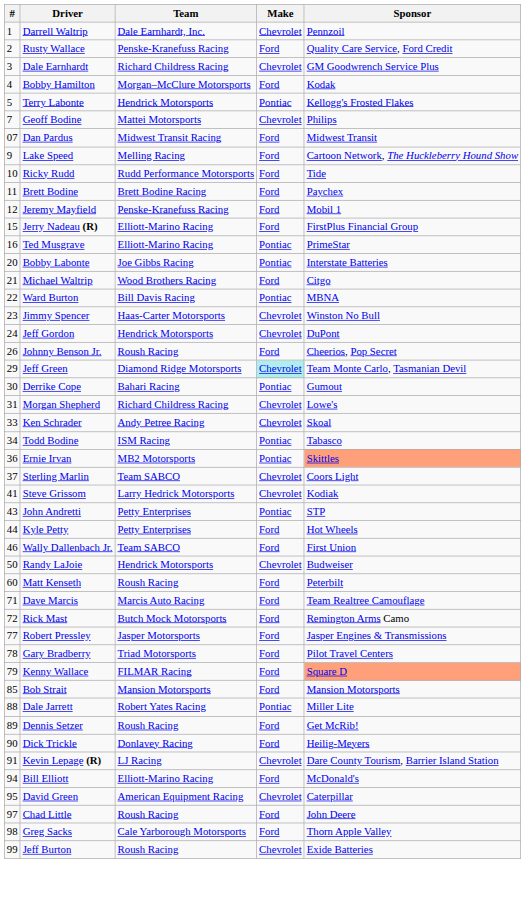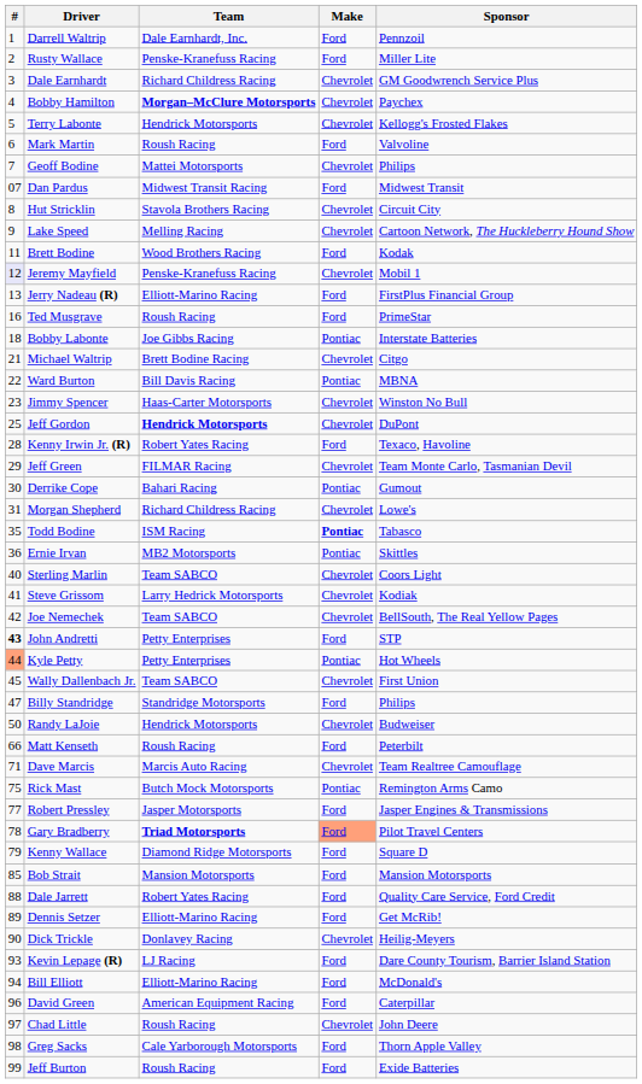 <table class="wikitable" style="font-size:95%">
 <tr>
 <th>#</th>
 <th>Driver</th>
 <th>Team</th>
 <th>Make</th>
 <th>Sponsor</th>
 </tr>
 <tr>
 <td>1</td>
 <td><a href='#'>Darrell Waltrip</a></td>
 <td><a href='#'>Dale Earnhardt, Inc.</a></td>
-<td><a href='#'>Chevrolet</a></td>
+<td><a href='#'>Ford</a></td>
 <td><a href='#'>Pennzoil</a></td>
 </tr>
 <tr>
 <td>2</td>
 <td><a href='#'>Rusty Wallace</a></td>
 <td><a href='#'>Penske-Kranefuss Racing</a></td>
 <td><a href='#'>Ford</a></td>
-<td><a href='#'>Quality Care Service</a>, <a href='#'>Ford Credit</a></td>
+<td><a href='#'>Miller Lite</a></td>
 </tr>
 <tr>
 <td>3</td>
 <td><a href='#'>Dale Earnhardt</a></td>
 <td><a href='#'>Richard Childress Racing</a></td>
 <td><a href='#'>Chevrolet</a></td>
 <td><a href='#'>GM Goodwrench Service Plus</a></td>
 </tr>
 <tr>
 <td>4</td>
 <td><a href='#'>Bobby Hamilton</a></td>
-<td><a href='#'>Morgan–McClure Motorsports</a></td>
-<td><a href='#'>Ford</a></td>
-<td><a href='#'>Kodak</a></td>
+<td><strong><a href='#'>Morgan–McClure Motorsports</a></strong></td>
+<td><a href='#'>Chevrolet</a></td>
+<td><a href='#'>Paychex</a></td>
 </tr>
 <tr>
 <td>5</td>
 <td><a href='#'>Terry Labonte</a></td>
 <td><a href='#'>Hendrick Motorsports</a></td>
-<td><a href='#'>Pontiac</a></td>
+<td><a href='#'>Chevrolet</a></td>
 <td><a href='#'>Kellogg's Frosted Flakes</a></td>
+</tr>
+<tr>
+<td>6</td>
+<td><a href='#'>Mark Martin</a></td>
+<td><a href='#'>Roush Racing</a></td>
+<td><a href='#'>Ford</a></td>
+<td><a href='#'>Valvoline</a></td>
 </tr>
 <tr>
 <td>7</td>
 <td><a href='#'>Geoff Bodine</a></td>
 <td><a href='#'>Mattei Motorsports</a></td>
 <td><a href='#'>Chevrolet</a></td>
 <td><a href='#'>Philips</a></td>
 </tr>
 <tr>
 <td>07</td>
 <td><a href='#'>Dan Pardus</a></td>
 <td><a href='#'>Midwest Transit Racing</a></td>
 <td><a href='#'>Ford</a></td>
 <td><a href='#'>Midwest Transit</a></td>
 </tr>
 <tr>
+<td>8</td>
+<td><a href='#'>Hut Stricklin</a></td>
+<td><a href='#'>Stavola Brothers Racing</a></td>
+<td><a href='#'>Chevrolet</a></td>
+<td><a href='#'>Circuit City</a></td>
+</tr>
+<tr>
 <td>9</td>
 <td><a href='#'>Lake Speed</a></td>
 <td><a href='#'>Melling Racing</a></td>
-<td><a href='#'>Ford</a></td>
+<td><a href='#'>Chevrolet</a></td>
 <td><a href='#'>Cartoon Network</a>, <em><a href='#'>The Huckleberry Hound Show</a></em></td>
-</tr>
-<tr>
-<td>10</td>
-<td><a href='#'>Ricky Rudd</a></td>
-<td><a href='#'>Rudd Performance Motorsports</a></td>
-<td><a href='#'>Ford</a></td>
-<td><a href='#'>Tide</a></td>
 </tr>
 <tr>
 <td>11</td>
 <td><a href='#'>Brett Bodine</a></td>
-<td><a href='#'>Brett Bodine Racing</a></td>
+<td><a href='#'>Wood Brothers Racing</a></td>
 <td><a href='#'>Ford</a></td>
-<td><a href='#'>Paychex</a></td>
+<td><a href='#'>Kodak</a></td>
 </tr>
 <tr>
-<td>12</td>
+<td style="background: lavender;">12</td>
 <td><a href='#'>Jeremy Mayfield</a></td>
 <td><a href='#'>Penske-Kranefuss Racing</a></td>
-<td><a href='#'>Ford</a></td>
+<td><a href='#'>Chevrolet</a></td>
 <td><a href='#'>Mobil 1</a></td>
 </tr>
 <tr>
-<td>15</td>
+<td>13</td>
 <td><a href='#'>Jerry Nadeau</a> <strong>(R)</strong></td>
 <td><a href='#'>Elliott-Marino Racing</a></td>
 <td><a href='#'>Ford</a></td>
 <td><a href='#'>FirstPlus Financial Group</a></td>
 </tr>
 <tr>
 <td>16</td>
 <td><a href='#'>Ted Musgrave</a></td>
-<td><a href='#'>Elliott-Marino Racing</a></td>
-<td><a href='#'>Pontiac</a></td>
+<td><a href='#'>Roush Racing</a></td>
+<td><a href='#'>Ford</a></td>
 <td><a href='#'>PrimeStar</a></td>
 </tr>
 <tr>
-<td>20</td>
+<td>18</td>
 <td><a href='#'>Bobby Labonte</a></td>
 <td><a href='#'>Joe Gibbs Racing</a></td>
 <td><a href='#'>Pontiac</a></td>
 <td><a href='#'>Interstate Batteries</a></td>
 </tr>
 <tr>
 <td>21</td>
 <td><a href='#'>Michael Waltrip</a></td>
-<td><a href='#'>Wood Brothers Racing</a></td>
-<td><a href='#'>Ford</a></td>
+<td><a href='#'>Brett Bodine Racing</a></td>
+<td><a href='#'>Chevrolet</a></td>
 <td><a href='#'>Citgo</a></td>
 </tr>
 <tr>
 <td>22</td>
 <td><a href='#'>Ward Burton</a></td>
 <td><a href='#'>Bill Davis Racing</a></td>
 <td><a href='#'>Pontiac</a></td>
 <td><a href='#'>MBNA</a></td>
 </tr>
 <tr>
 <td>23</td>
 <td><a href='#'>Jimmy Spencer</a></td>
 <td><a href='#'>Haas-Carter Motorsports</a></td>
 <td><a href='#'>Chevrolet</a></td>
 <td><a href='#'>Winston No Bull</a></td>
 </tr>
 <tr>
-<td>24</td>
+<td>25</td>
 <td><a href='#'>Jeff Gordon</a></td>
-<td><a href='#'>Hendrick Motorsports</a></td>
+<td><strong><a href='#'>Hendrick Motorsports</a></strong></td>
 <td><a href='#'>Chevrolet</a></td>
 <td><a href='#'>DuPont</a></td>
 </tr>
 <tr>
-<td>26</td>
-<td><a href='#'>Johnny Benson Jr.</a></td>
-<td><a href='#'>Roush Racing</a></td>
+<td>28</td>
+<td><a href='#'>Kenny Irwin Jr.</a> <strong>(R)</strong></td>
+<td><a href='#'>Robert Yates Racing</a></td>
 <td><a href='#'>Ford</a></td>
-<td><a href='#'>Cheerios</a>, <a href='#'>Pop Secret</a></td>
+<td><a href='#'>Texaco</a>, <a href='#'>Havoline</a></td>
 </tr>
 <tr>
 <td>29</td>
 <td><a href='#'>Jeff Green</a></td>
-<td><a href='#'>Diamond Ridge Motorsports</a></td>
-<td style="background: paleturquoise;"><a href='#'>Chevrolet</a></td>
+<td><a href='#'>FILMAR Racing</a></td>
+<td><a href='#'>Chevrolet</a></td>
 <td><a href='#'>Team Monte Carlo</a>, <a href='#'>Tasmanian Devil</a></td>
 </tr>
 <tr>
 <td>30</td>
 <td><a href='#'>Derrike Cope</a></td>
 <td><a href='#'>Bahari Racing</a></td>
 <td><a href='#'>Pontiac</a></td>
 <td><a href='#'>Gumout</a></td>
 </tr>
 <tr>
 <td>31</td>
 <td><a href='#'>Morgan Shepherd</a></td>
 <td><a href='#'>Richard Childress Racing</a></td>
 <td><a href='#'>Chevrolet</a></td>
 <td><a href='#'>Lowe's</a></td>
 </tr>
 <tr>
-<td>33</td>
-<td><a href='#'>Ken Schrader</a></td>
-<td><a href='#'>Andy Petree Racing</a></td>
-<td><a href='#'>Chevrolet</a></td>
-<td><a href='#'>Skoal</a></td>
-</tr>
-<tr>
-<td>34</td>
+<td>35</td>
 <td><a href='#'>Todd Bodine</a></td>
 <td><a href='#'>ISM Racing</a></td>
-<td><a href='#'>Pontiac</a></td>
+<td><strong><a href='#'>Pontiac</a></strong></td>
 <td><a href='#'>Tabasco</a></td>
 </tr>
 <tr>
 <td>36</td>
 <td><a href='#'>Ernie Irvan</a></td>
 <td><a href='#'>MB2 Motorsports</a></td>
 <td><a href='#'>Pontiac</a></td>
-<td style="background: lightsalmon;"><a href='#'>Skittles</a></td>
+<td><a href='#'>Skittles</a></td>
 </tr>
 <tr>
-<td>37</td>
+<td>40</td>
 <td><a href='#'>Sterling Marlin</a></td>
 <td><a href='#'>Team SABCO</a></td>
 <td><a href='#'>Chevrolet</a></td>
 <td><a href='#'>Coors Light</a></td>
 </tr>
 <tr>
 <td>41</td>
 <td><a href='#'>Steve Grissom</a></td>
 <td><a href='#'>Larry Hedrick Motorsports</a></td>
 <td><a href='#'>Chevrolet</a></td>
 <td><a href='#'>Kodiak</a></td>
 </tr>
 <tr>
-<td>43</td>
+<td>42</td>
+<td><a href='#'>Joe Nemechek</a></td>
+<td><a href='#'>Team SABCO</a></td>
+<td><a href='#'>Chevrolet</a></td>
+<td><a href='#'>BellSouth</a>, <a href='#'>The Real Yellow Pages</a></td>
+</tr>
+<tr>
+<td><strong>43</strong></td>
 <td><a href='#'>John Andretti</a></td>
 <td><a href='#'>Petty Enterprises</a></td>
-<td><a href='#'>Pontiac</a></td>
+<td><a href='#'>Ford</a></td>
 <td><a href='#'>STP</a></td>
 </tr>
 <tr>
-<td>44</td>
+<td style="background: lightsalmon;">44</td>
 <td><a href='#'>Kyle Petty</a></td>
 <td><a href='#'>Petty Enterprises</a></td>
-<td><a href='#'>Ford</a></td>
+<td><a href='#'>Pontiac</a></td>
 <td><a href='#'>Hot Wheels</a></td>
 </tr>
 <tr>
-<td>46</td>
+<td>45</td>
 <td><a href='#'>Wally Dallenbach Jr.</a></td>
 <td><a href='#'>Team SABCO</a></td>
+<td><a href='#'>Chevrolet</a></td>
+<td><a href='#'>First Union</a></td>
+</tr>
+<tr>
+<td>47</td>
+<td><a href='#'>Billy Standridge</a></td>
+<td><a href='#'>Standridge Motorsports</a></td>
 <td><a href='#'>Ford</a></td>
-<td><a href='#'>First Union</a></td>
+<td><a href='#'>Philips</a></td>
 </tr>
 <tr>
 <td>50</td>
 <td><a href='#'>Randy LaJoie</a></td>
 <td><a href='#'>Hendrick Motorsports</a></td>
 <td><a href='#'>Chevrolet</a></td>
 <td><a href='#'>Budweiser</a></td>
 </tr>
 <tr>
-<td>60</td>
+<td>66</td>
 <td><a href='#'>Matt Kenseth</a></td>
 <td><a href='#'>Roush Racing</a></td>
 <td><a href='#'>Ford</a></td>
 <td><a href='#'>Peterbilt</a></td>
 </tr>
 <tr>
 <td>71</td>
 <td><a href='#'>Dave Marcis</a></td>
 <td><a href='#'>Marcis Auto Racing</a></td>
-<td><a href='#'>Ford</a></td>
+<td><a href='#'>Chevrolet</a></td>
 <td><a href='#'>Team Realtree Camouflage</a></td>
 </tr>
 <tr>
-<td>72</td>
+<td>75</td>
 <td><a href='#'>Rick Mast</a></td>
 <td><a href='#'>Butch Mock Motorsports</a></td>
-<td><a href='#'>Ford</a></td>
+<td><a href='#'>Pontiac</a></td>
 <td><a href='#'>Remington Arms</a> Camo</td>
 </tr>
 <tr>
 <td>77</td>
 <td><a href='#'>Robert Pressley</a></td>
 <td><a href='#'>Jasper Motorsports</a></td>
 <td><a href='#'>Ford</a></td>
 <td><a href='#'>Jasper Engines & Transmissions</a></td>
 </tr>
 <tr>
 <td>78</td>
 <td><a href='#'>Gary Bradberry</a></td>
-<td><a href='#'>Triad Motorsports</a></td>
-<td><a href='#'>Ford</a></td>
+<td><strong><a href='#'>Triad Motorsports</a></strong></td>
+<td style="background: lightsalmon;"><a href='#'>Ford</a></td>
 <td><a href='#'>Pilot Travel Centers</a></td>
 </tr>
 <tr>
 <td>79</td>
 <td><a href='#'>Kenny Wallace</a></td>
-<td><a href='#'>FILMAR Racing</a></td>
+<td><a href='#'>Diamond Ridge Motorsports</a></td>
 <td><a href='#'>Ford</a></td>
-<td style="background: lightsalmon;"><a href='#'>Square D</a></td>
+<td><a href='#'>Square D</a></td>
 </tr>
 <tr>
 <td>85</td>
 <td><a href='#'>Bob Strait</a></td>
 <td><a href='#'>Mansion Motorsports</a></td>
 <td><a href='#'>Ford</a></td>
 <td><a href='#'>Mansion Motorsports</a></td>
 </tr>
 <tr>
 <td>88</td>
 <td><a href='#'>Dale Jarrett</a></td>
 <td><a href='#'>Robert Yates Racing</a></td>
-<td><a href='#'>Pontiac</a></td>
-<td><a href='#'>Miller Lite</a></td>
+<td><a href='#'>Ford</a></td>
+<td><a href='#'>Quality Care Service</a>, <a href='#'>Ford Credit</a></td>
 </tr>
 <tr>
 <td>89</td>
 <td><a href='#'>Dennis Setzer</a></td>
-<td><a href='#'>Roush Racing</a></td>
+<td><a href='#'>Elliott-Marino Racing</a></td>
 <td><a href='#'>Ford</a></td>
 <td><a href='#'>Get McRib!</a></td>
 </tr>
 <tr>
 <td>90</td>
 <td><a href='#'>Dick Trickle</a></td>
 <td><a href='#'>Donlavey Racing</a></td>
-<td><a href='#'>Ford</a></td>
+<td><a href='#'>Chevrolet</a></td>
 <td><a href='#'>Heilig-Meyers</a></td>
 </tr>
 <tr>
-<td>91</td>
+<td>93</td>
 <td><a href='#'>Kevin Lepage</a> <strong>(R)</strong></td>
 <td><a href='#'>LJ Racing</a></td>
-<td><a href='#'>Chevrolet</a></td>
+<td><a href='#'>Ford</a></td>
 <td><a href='#'>Dare County Tourism</a>, <a href='#'>Barrier Island Station</a></td>
 </tr>
 <tr>
 <td>94</td>
 <td><a href='#'>Bill Elliott</a></td>
 <td><a href='#'>Elliott-Marino Racing</a></td>
 <td><a href='#'>Ford</a></td>
 <td><a href='#'>McDonald's</a></td>
 </tr>
 <tr>
-<td>95</td>
+<td>96</td>
 <td><a href='#'>David Green</a></td>
 <td><a href='#'>American Equipment Racing</a></td>
-<td><a href='#'>Chevrolet</a></td>
+<td><a href='#'>Ford</a></td>
 <td><a href='#'>Caterpillar</a></td>
 </tr>
 <tr>
 <td>97</td>
 <td><a href='#'>Chad Little</a></td>
 <td><a href='#'>Roush Racing</a></td>
-<td><a href='#'>Ford</a></td>
+<td><a href='#'>Chevrolet</a></td>
 <td><a href='#'>John Deere</a></td>
 </tr>
 <tr>
 <td>98</td>
 <td><a href='#'>Greg Sacks</a></td>
 <td><a href='#'>Cale Yarborough Motorsports</a></td>
 <td><a href='#'>Ford</a></td>
 <td><a href='#'>Thorn Apple Valley</a></td>
 </tr>
 <tr>
 <td>99</td>
 <td><a href='#'>Jeff Burton</a></td>
 <td><a href='#'>Roush Racing</a></td>
-<td><a href='#'>Chevrolet</a></td>
+<td><a href='#'>Ford</a></td>
 <td><a href='#'>Exide Batteries</a></td>
 </tr>
 </table>
